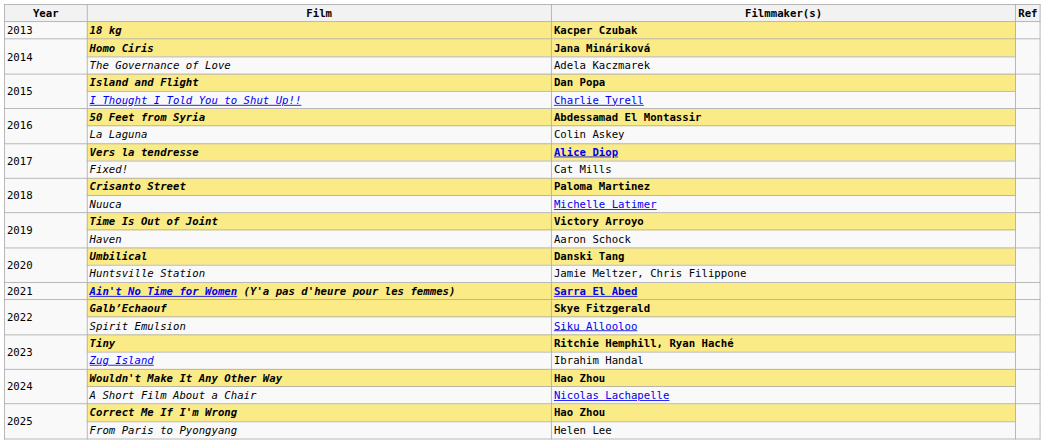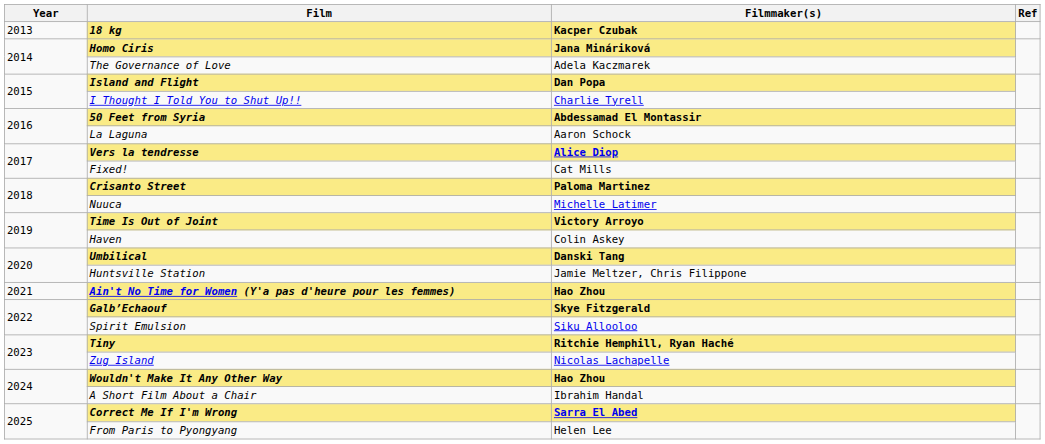 <table class = "wikitable sortable" width=100%>
 <tr>
 <th style="width:8%;">Year</th>
 <th style="width:45%;">Film</th>
 <th style="width:45%;">Filmmaker(s)</th>
 <th style="width:2%;">Ref</th>
 </tr>
 <tr>
 <td>2013</td>
 <td style="background:#FAEB86;"><strong><em>18 kg</em></strong></td>
 <td style="background:#FAEB86;"><strong>Kacper Czubak</strong></td>
 <td></td>
 </tr>
 <tr>
 <td rowspan=2>2014</td>
 <td style="background:#FAEB86;"><strong><em>Homo Ciris</em></strong></td>
 <td style="background:#FAEB86;"><strong>Jana Mináriková</strong></td>
 <td rowspan=2></td>
 </tr>
 <tr>
 <td><em>The Governance of Love</em></td>
 <td>Adela Kaczmarek</td>
 </tr>
 <tr>
 <td rowspan=2>2015</td>
 <td style="background:#FAEB86;"><strong><em>Island and Flight</em></strong></td>
 <td style="background:#FAEB86;"><strong>Dan Popa</strong></td>
 <td rowspan=2></td>
 </tr>
 <tr>
 <td><em><a href='#'>I Thought I Told You to Shut Up!!</a></em></td>
 <td><a href='#'>Charlie Tyrell</a></td>
 </tr>
 <tr>
 <td rowspan=2>2016</td>
 <td style="background:#FAEB86;"><strong><em>50 Feet from Syria</em></strong></td>
 <td style="background:#FAEB86;"><strong>Abdessamad El Montassir</strong></td>
 <td rowspan=2></td>
 </tr>
 <tr>
 <td><em>La Laguna</em></td>
-<td>Colin Askey</td>
+<td>Aaron Schock</td>
 </tr>
 <tr>
 <td rowspan=2>2017</td>
 <td style="background:#FAEB86;"><strong><em>Vers la tendresse</em></strong></td>
 <td style="background:#FAEB86;"><strong><a href='#'>Alice Diop</a></strong></td>
 <td rowspan=2></td>
 </tr>
 <tr>
 <td><em>Fixed!</em></td>
 <td>Cat Mills</td>
 </tr>
 <tr>
 <td rowspan=2>2018</td>
 <td style="background:#FAEB86;"><strong><em>Crisanto Street</em></strong></td>
 <td style="background:#FAEB86;"><strong>Paloma Martinez</strong></td>
 <td rowspan=2></td>
 </tr>
 <tr>
 <td><em>Nuuca</em></td>
 <td><a href='#'>Michelle Latimer</a></td>
 </tr>
 <tr>
 <td rowspan=2>2019</td>
 <td style="background:#FAEB86;"><strong><em>Time Is Out of Joint</em></strong></td>
 <td style="background:#FAEB86;"><strong>Victory Arroyo</strong></td>
 <td rowspan=2></td>
 </tr>
 <tr>
 <td><em>Haven</em></td>
-<td>Aaron Schock</td>
+<td>Colin Askey</td>
 </tr>
 <tr>
 <td rowspan=2>2020</td>
 <td style="background:#FAEB86;"><strong><em>Umbilical</em></strong></td>
 <td style="background:#FAEB86;"><strong>Danski Tang</strong></td>
 <td rowspan=2></td>
 </tr>
 <tr>
 <td><em>Huntsville Station</em></td>
 <td>Jamie Meltzer, Chris Filippone</td>
 </tr>
 <tr>
 <td>2021</td>
 <td style="background:#FAEB86;"><strong><em><a href='#'>Ain't No Time for Women</a> (Y'a pas d'heure pour les femmes)</em></strong></td>
-<td style="background:#FAEB86;"><strong><a href='#'>Sarra El Abed</a></strong></td>
+<td style="background:#FAEB86;"><strong>Hao Zhou</strong></td>
 <td></td>
 </tr>
 <tr>
 <td rowspan=2>2022</td>
 <td style="background:#FAEB86;"><strong><em>Galb’Echaouf</em></strong></td>
 <td style="background:#FAEB86;"><strong>Skye Fitzgerald</strong></td>
 <td rowspan=2></td>
 </tr>
 <tr>
 <td><em>Spirit Emulsion</em></td>
 <td><a href='#'>Siku Allooloo</a></td>
 </tr>
 <tr>
 <td rowspan=2>2023</td>
 <td style="background:#FAEB86;"><strong><em>Tiny</em></strong></td>
 <td style="background:#FAEB86;"><strong>Ritchie Hemphill, Ryan Haché</strong></td>
 <td rowspan=2></td>
 </tr>
 <tr>
 <td><em><a href='#'>Zug Island</a></em></td>
-<td>Ibrahim Handal</td>
+<td><a href='#'>Nicolas Lachapelle</a></td>
 </tr>
 <tr>
 <td rowspan=2>2024</td>
 <td style="background:#FAEB86;"><strong><em>Wouldn't Make It Any Other Way</em></strong></td>
 <td style="background:#FAEB86;"><strong>Hao Zhou</strong></td>
 <td rowspan=2></td>
 </tr>
 <tr>
 <td><em>A Short Film About a Chair</em></td>
-<td><a href='#'>Nicolas Lachapelle</a></td>
+<td>Ibrahim Handal</td>
 </tr>
 <tr>
 <td rowspan=2>2025</td>
 <td style="background:#FAEB86;"><strong><em>Correct Me If I'm Wrong</em></strong></td>
-<td style="background:#FAEB86;"><strong>Hao Zhou</strong></td>
+<td style="background:#FAEB86;"><strong><a href='#'>Sarra El Abed</a></strong></td>
 <td rowspan=2></td>
 </tr>
 <tr>
 <td><em>From Paris to Pyongyang</em></td>
 <td>Helen Lee</td>
 </tr>
 </table>
